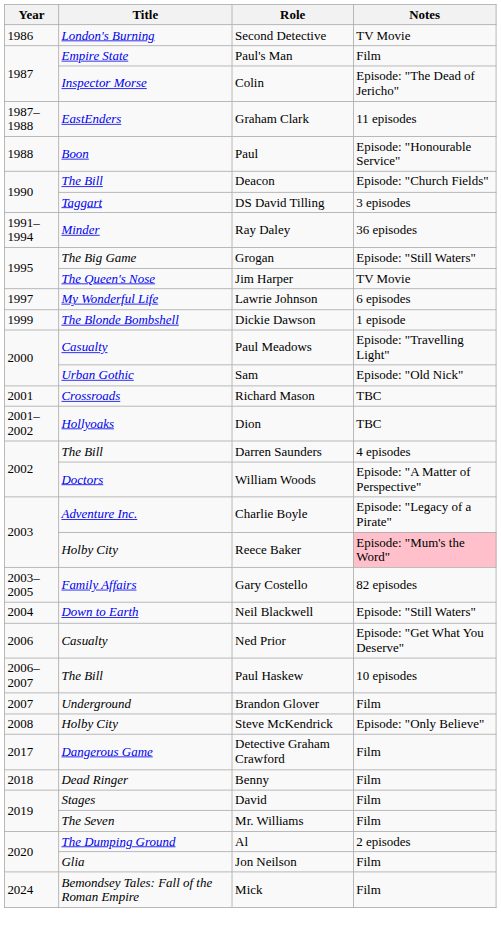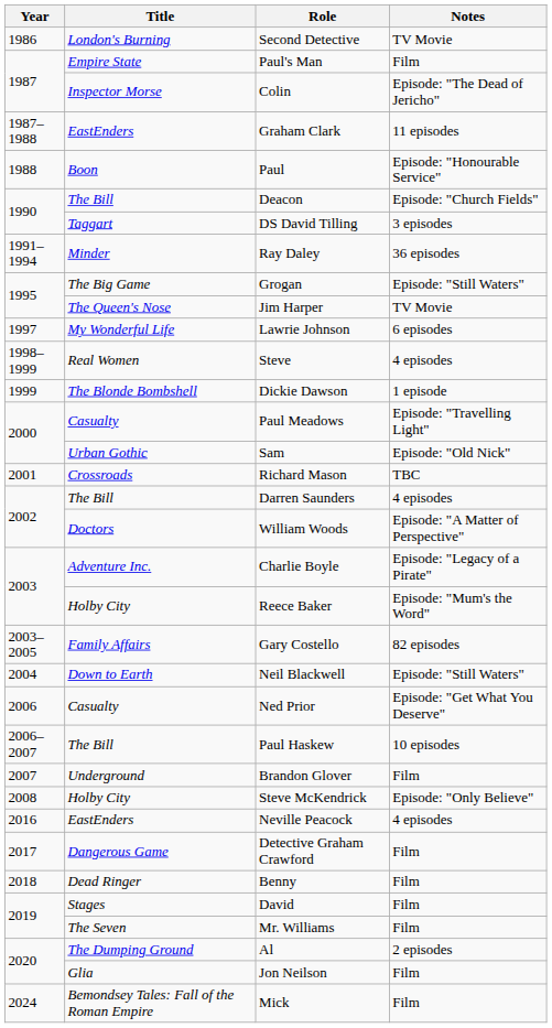 <table class="wikitable">
 <tr>
 <th>Year</th>
 <th>Title</th>
 <th>Role</th>
 <th>Notes</th>
 </tr>
 <tr>
 <td>1986</td>
 <td><em><a href='#'>London's Burning</a></em></td>
 <td>Second Detective</td>
 <td>TV Movie</td>
 </tr>
 <tr>
 <td rowspan="2">1987</td>
 <td><a href='#'><em>Empire State</em></a></td>
 <td>Paul's Man</td>
 <td>Film</td>
 </tr>
 <tr>
 <td><em><a href='#'>Inspector Morse</a></em></td>
 <td>Colin</td>
 <td>Episode: "The Dead of Jericho"</td>
 </tr>
 <tr>
 <td>1987–1988</td>
 <td><em><a href='#'>EastEnders</a></em></td>
 <td>Graham Clark</td>
 <td>11 episodes</td>
 </tr>
 <tr>
 <td>1988</td>
 <td><em><a href='#'>Boon</a></em></td>
 <td>Paul</td>
 <td>Episode: "Honourable Service"</td>
 </tr>
 <tr>
 <td rowspan="2">1990</td>
 <td><em><a href='#'>The Bill</a></em></td>
 <td>Deacon</td>
 <td>Episode: "Church Fields"</td>
 </tr>
 <tr>
 <td><em><a href='#'>Taggart</a></em></td>
 <td>DS David Tilling</td>
 <td>3 episodes</td>
 </tr>
 <tr>
 <td>1991–1994</td>
 <td><em><a href='#'>Minder</a></em></td>
 <td>Ray Daley</td>
 <td>36 episodes</td>
 </tr>
 <tr>
 <td rowspan="2">1995</td>
 <td><em>The Big Game</em></td>
 <td>Grogan</td>
 <td>Episode: "Still Waters"</td>
 </tr>
 <tr>
 <td><em><a href='#'>The Queen's Nose</a></em></td>
 <td>Jim Harper</td>
 <td>TV Movie</td>
 </tr>
 <tr>
 <td>1997</td>
 <td><em><a href='#'>My Wonderful Life</a></em></td>
 <td>Lawrie Johnson</td>
 <td>6 episodes</td>
 </tr>
 <tr>
+<td>1998–1999</td>
+<td><em>Real Women</em></td>
+<td>Steve</td>
+<td>4 episodes</td>
+</tr>
+<tr>
 <td>1999</td>
 <td><em><a href='#'>The Blonde Bombshell</a></em></td>
 <td>Dickie Dawson</td>
 <td>1 episode</td>
 </tr>
 <tr>
 <td rowspan="2">2000</td>
 <td><em><a href='#'>Casualty</a></em></td>
 <td>Paul Meadows</td>
 <td>Episode: "Travelling Light"</td>
 </tr>
 <tr>
 <td><em><a href='#'>Urban Gothic</a></em></td>
 <td>Sam</td>
 <td>Episode: "Old Nick"</td>
 </tr>
 <tr>
 <td>2001</td>
 <td><em><a href='#'>Crossroads</a></em></td>
 <td>Richard Mason</td>
 <td>TBC</td>
 </tr>
 <tr>
-<td>2001–2002</td>
-<td><em><a href='#'>Hollyoaks</a></em></td>
-<td>Dion</td>
-<td>TBC</td>
-</tr>
-<tr>
 <td rowspan="2">2002</td>
 <td><em>The Bill</em></td>
 <td>Darren Saunders</td>
 <td>4 episodes</td>
 </tr>
 <tr>
 <td><em><a href='#'>Doctors</a></em></td>
 <td>William Woods</td>
 <td>Episode: "A Matter of Perspective"</td>
 </tr>
 <tr>
 <td rowspan="2">2003</td>
 <td><em><a href='#'>Adventure Inc.</a></em></td>
 <td>Charlie Boyle</td>
 <td>Episode: "Legacy of a Pirate"</td>
 </tr>
 <tr>
 <td><em>Holby City</em></td>
 <td>Reece Baker</td>
-<td style="background: pink;">Episode: "Mum's the Word"</td>
+<td>Episode: "Mum's the Word"</td>
 </tr>
 <tr>
 <td>2003–2005</td>
 <td><em><a href='#'>Family Affairs</a></em></td>
 <td>Gary Costello</td>
 <td>82 episodes</td>
 </tr>
 <tr>
 <td>2004</td>
 <td><em><a href='#'>Down to Earth</a></em></td>
 <td>Neil Blackwell</td>
 <td>Episode: "Still Waters"</td>
 </tr>
 <tr>
 <td>2006</td>
 <td><em>Casualty</em></td>
 <td>Ned Prior</td>
 <td>Episode: "Get What You Deserve"</td>
 </tr>
 <tr>
 <td>2006–2007</td>
 <td><em>The Bill</em></td>
 <td>Paul Haskew</td>
 <td>10 episodes</td>
 </tr>
 <tr>
 <td>2007</td>
 <td><em>Underground</em></td>
 <td>Brandon Glover</td>
 <td>Film</td>
 </tr>
 <tr>
 <td>2008</td>
 <td><em>Holby City</em></td>
 <td>Steve McKendrick</td>
 <td>Episode: "Only Believe"</td>
+</tr>
+<tr>
+<td>2016</td>
+<td><em>EastEnders</em></td>
+<td>Neville Peacock</td>
+<td>4 episodes</td>
 </tr>
 <tr>
 <td>2017</td>
 <td><em><a href='#'>Dangerous Game</a></em></td>
 <td>Detective Graham Crawford</td>
 <td>Film</td>
 </tr>
 <tr>
 <td>2018</td>
 <td><em>Dead Ringer</em></td>
 <td>Benny</td>
 <td>Film</td>
 </tr>
 <tr>
 <td rowspan="2">2019</td>
 <td><em>Stages</em></td>
 <td>David</td>
 <td>Film</td>
 </tr>
 <tr>
 <td><em>The Seven</em></td>
 <td>Mr. Williams</td>
 <td>Film</td>
 </tr>
 <tr>
 <td rowspan="2">2020</td>
 <td><em><a href='#'>The Dumping Ground</a></em></td>
 <td>Al</td>
 <td>2 episodes</td>
 </tr>
 <tr>
 <td><em>Glia</em></td>
 <td>Jon Neilson</td>
 <td>Film</td>
 </tr>
 <tr>
 <td>2024</td>
 <td><em>Bemondsey Tales: Fall of the Roman Empire</em></td>
 <td>Mick</td>
 <td>Film</td>
 </tr>
 </table>
